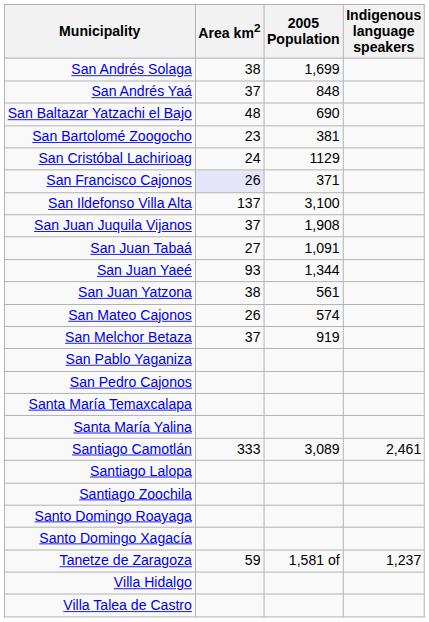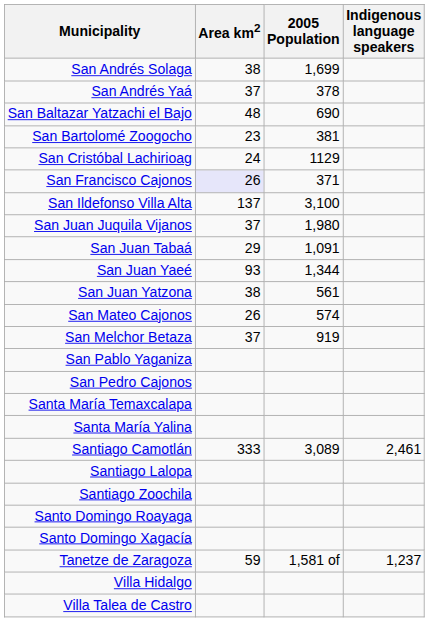 <table class="wikitable sortable" style="text-align:right">
 <tr>
 <th>Municipality</th>
 <th>Area km<sup>2</sup></th>
 <th>2005<br>Population</th>
 <th>Indigenous<br>language<br>speakers</th>
 </tr>
 <tr>
 <td><a href='#'>San Andrés Solaga</a></td>
 <td>38</td>
 <td>1,699</td>
 <td></td>
 </tr>
 <tr>
 <td><a href='#'>San Andrés Yaá</a></td>
 <td>37</td>
-<td>848</td>
+<td>378</td>
 <td></td>
 </tr>
 <tr>
 <td><a href='#'>San Baltazar Yatzachi el Bajo</a></td>
 <td>48</td>
 <td>690</td>
 <td></td>
 </tr>
 <tr>
 <td><a href='#'>San Bartolomé Zoogocho</a></td>
 <td>23</td>
 <td>381</td>
 <td></td>
 </tr>
 <tr>
 <td><a href='#'>San Cristóbal Lachirioag</a></td>
 <td>24</td>
 <td>1129</td>
 <td></td>
 </tr>
 <tr>
 <td><a href='#'>San Francisco Cajonos</a></td>
 <td style="background: lavender;">26</td>
 <td>371</td>
 <td></td>
 </tr>
 <tr>
 <td><a href='#'>San Ildefonso Villa Alta</a></td>
 <td>137</td>
 <td>3,100</td>
 <td></td>
 </tr>
 <tr>
 <td><a href='#'>San Juan Juquila Vijanos</a></td>
 <td>37</td>
-<td>1,908</td>
+<td>1,980</td>
 <td></td>
 </tr>
 <tr>
 <td><a href='#'>San Juan Tabaá</a></td>
-<td>27</td>
+<td>29</td>
 <td>1,091</td>
 <td></td>
 </tr>
 <tr>
 <td><a href='#'>San Juan Yaeé</a></td>
 <td>93</td>
 <td>1,344</td>
 <td></td>
 </tr>
 <tr>
 <td><a href='#'>San Juan Yatzona</a></td>
 <td>38</td>
 <td>561</td>
 <td></td>
 </tr>
 <tr>
 <td><a href='#'>San Mateo Cajonos</a></td>
 <td>26</td>
 <td>574</td>
 <td></td>
 </tr>
 <tr>
 <td><a href='#'>San Melchor Betaza</a></td>
 <td>37</td>
 <td>919</td>
 <td></td>
 </tr>
 <tr>
 <td><a href='#'>San Pablo Yaganiza</a></td>
 <td></td>
 <td></td>
 <td></td>
 </tr>
 <tr>
 <td><a href='#'>San Pedro Cajonos</a></td>
 <td></td>
 <td></td>
 <td></td>
 </tr>
 <tr>
 <td><a href='#'>Santa María Temaxcalapa</a></td>
 <td></td>
 <td></td>
 <td></td>
 </tr>
 <tr>
 <td><a href='#'>Santa María Yalina</a></td>
 <td></td>
 <td></td>
 <td></td>
 </tr>
 <tr>
 <td><a href='#'>Santiago Camotlán</a></td>
 <td>333</td>
 <td>3,089</td>
 <td>2,461</td>
 </tr>
 <tr>
 <td><a href='#'>Santiago Lalopa</a></td>
 <td></td>
 <td></td>
 <td></td>
 </tr>
 <tr>
 <td><a href='#'>Santiago Zoochila</a></td>
 <td></td>
 <td></td>
 <td></td>
 </tr>
 <tr>
 <td><a href='#'>Santo Domingo Roayaga</a></td>
 <td></td>
 <td></td>
 <td></td>
 </tr>
 <tr>
 <td><a href='#'>Santo Domingo Xagacía</a></td>
 <td></td>
 <td></td>
 <td></td>
 </tr>
 <tr>
 <td><a href='#'>Tanetze de Zaragoza</a></td>
 <td>59</td>
 <td>1,581 of</td>
 <td>1,237</td>
 </tr>
 <tr>
 <td><a href='#'>Villa Hidalgo</a></td>
 <td></td>
 <td></td>
 <td></td>
 </tr>
 <tr>
 <td><a href='#'>Villa Talea de Castro</a></td>
 <td></td>
 <td></td>
 <td></td>
 </tr>
 </table>
